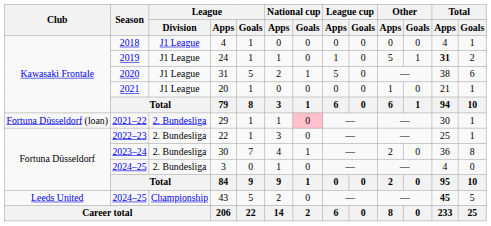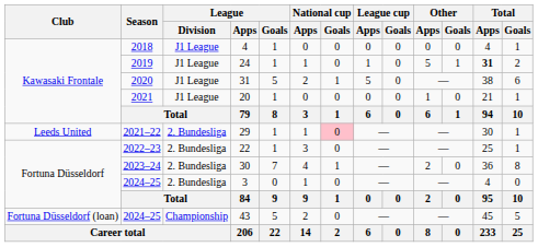 <table class="wikitable" style="text-align: center;">
 <tr>
 <th rowspan="2">Club</th>
 <th rowspan="2">Season</th>
 <th colspan="3">League</th>
 <th colspan="2">National cup</th>
 <th colspan="2">League cup</th>
 <th colspan="2">Other</th>
 <th colspan="2">Total</th>
 </tr>
 <tr>
 <th>Division</th>
 <th>Apps</th>
 <th>Goals</th>
 <th>Apps</th>
 <th>Goals</th>
 <th>Apps</th>
 <th>Goals</th>
 <th>Apps</th>
 <th>Goals</th>
 <th>Apps</th>
 <th>Goals</th>
 </tr>
 <tr>
 <td rowspan="5"><a href='#'>Kawasaki Frontale</a></td>
 <td><a href='#'>2018</a></td>
 <td><a href='#'>J1 League</a></td>
 <td>4</td>
 <td>1</td>
 <td>0</td>
 <td>0</td>
 <td>0</td>
 <td>0</td>
 <td>0</td>
 <td>0</td>
 <td>4</td>
 <td>1</td>
 </tr>
 <tr>
 <td><a href='#'>2019</a></td>
 <td>J1 League</td>
 <td>24</td>
 <td>1</td>
 <td>1</td>
 <td>0</td>
 <td>1</td>
 <td>0</td>
 <td>5</td>
 <td>1</td>
 <td><strong>31</strong></td>
 <td>2</td>
 </tr>
 <tr>
 <td><a href='#'>2020</a></td>
 <td>J1 League</td>
 <td>31</td>
 <td>5</td>
 <td>2</td>
 <td>1</td>
 <td>5</td>
 <td>0</td>
 <td colspan="2">—</td>
 <td>38</td>
 <td>6</td>
 </tr>
 <tr>
 <td><a href='#'>2021</a></td>
 <td>J1 League</td>
 <td>20</td>
 <td>1</td>
 <td>0</td>
 <td>0</td>
 <td>0</td>
 <td>0</td>
 <td>1</td>
 <td>0</td>
 <td>21</td>
 <td>1</td>
 </tr>
 <tr>
 <th colspan="2">Total</th>
 <th>79</th>
 <th>8</th>
 <th>3</th>
 <th>1</th>
 <th>6</th>
 <th>0</th>
 <th>6</th>
 <th>1</th>
 <th>94</th>
 <th>10</th>
 </tr>
 <tr>
-<td><a href='#'>Fortuna Düsseldorf</a> (loan)</td>
+<td><a href='#'>Leeds United</a></td>
 <td><a href='#'>2021–22</a></td>
 <td><a href='#'>2. Bundesliga</a></td>
 <td>29</td>
 <td>1</td>
 <td>1</td>
 <td style="background: pink;">0</td>
 <td colspan="2">—</td>
 <td colspan="2">—</td>
 <td>30</td>
 <td>1</td>
 </tr>
 <tr>
 <td rowspan="4">Fortuna Düsseldorf</td>
 <td><a href='#'>2022–23</a></td>
 <td>2. Bundesliga</td>
 <td>22</td>
 <td>1</td>
 <td>3</td>
 <td>0</td>
 <td colspan="2">—</td>
 <td colspan="2">—</td>
 <td>25</td>
 <td>1</td>
 </tr>
 <tr>
 <td><a href='#'>2023–24</a></td>
 <td>2. Bundesliga</td>
 <td>30</td>
 <td>7</td>
 <td>4</td>
 <td>1</td>
 <td colspan="2">—</td>
 <td>2</td>
 <td>0</td>
 <td>36</td>
 <td>8</td>
 </tr>
 <tr>
 <td><a href='#'>2024–25</a></td>
 <td>2. Bundesliga</td>
 <td>3</td>
 <td>0</td>
 <td>1</td>
 <td>0</td>
 <td colspan="2">—</td>
 <td colspan="2">—</td>
 <td>4</td>
 <td>0</td>
 </tr>
 <tr>
 <th colspan="2">Total</th>
 <th>84</th>
 <th>9</th>
 <th>9</th>
 <th>1</th>
 <th>0</th>
 <th>0</th>
 <th>2</th>
 <th>0</th>
 <th>95</th>
 <th>10</th>
 </tr>
 <tr>
-<td><a href='#'>Leeds United</a></td>
+<td><a href='#'>Fortuna Düsseldorf</a> (loan)</td>
 <td><a href='#'>2024–25</a></td>
 <td><a href='#'>Championship</a></td>
 <td>43</td>
 <td>5</td>
 <td>2</td>
 <td>0</td>
 <td colspan="2">—</td>
 <td colspan="2">—</td>
-<td><strong>45</strong></td>
+<td>45</td>
 <td>5</td>
 </tr>
 <tr>
 <th colspan="3">Career total</th>
 <th>206</th>
 <th>22</th>
 <th>14</th>
 <th>2</th>
 <th>6</th>
 <th>0</th>
 <th>8</th>
 <th>0</th>
 <th>233</th>
 <th>25</th>
 </tr>
 </table>
